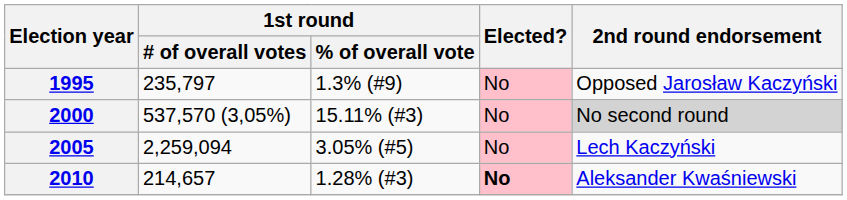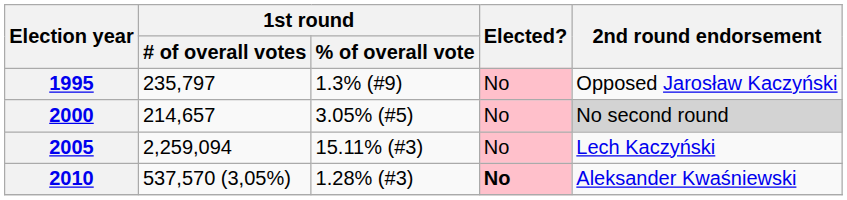 <table class=wikitable>
 <tr>
 <th rowspan=2>Election year</th>
 <th colspan=2>1st round</th>
 <th rowspan=2>Elected?</th>
 <th rowspan=2>2nd round endorsement</th>
 </tr>
 <tr>
 <th># of overall votes</th>
 <th>% of overall vote</th>
 </tr>
 <tr>
 <th><a href='#'>1995</a></th>
 <td>235,797</td>
 <td>1.3% (#9)</td>
 <td style="background:Pink;">No</td>
 <td>Opposed <a href='#'>Jarosław Kaczyński</a></td>
 </tr>
 <tr>
 <th><a href='#'>2000</a></th>
-<td>537,570 (3,05%)</td>
-<td>15.11% (#3)</td>
+<td>214,657</td>
+<td>3.05% (#5)</td>
 <td style="background:Pink;">No</td>
 <td style="background:lightgrey;">No second round</td>
 </tr>
 <tr>
 <th><a href='#'>2005</a></th>
 <td>2,259,094</td>
-<td>3.05% (#5)</td>
+<td>15.11% (#3)</td>
 <td style="background:Pink;">No</td>
 <td><a href='#'>Lech Kaczyński</a></td>
 </tr>
 <tr>
 <th><a href='#'>2010</a></th>
-<td>214,657</td>
+<td>537,570 (3,05%)</td>
 <td>1.28% (#3)</td>
 <td style="background:Pink;"><strong>No</strong></td>
 <td><a href='#'>Aleksander Kwaśniewski</a></td>
 </tr>
 <tr>
 </tr>
 </table>
